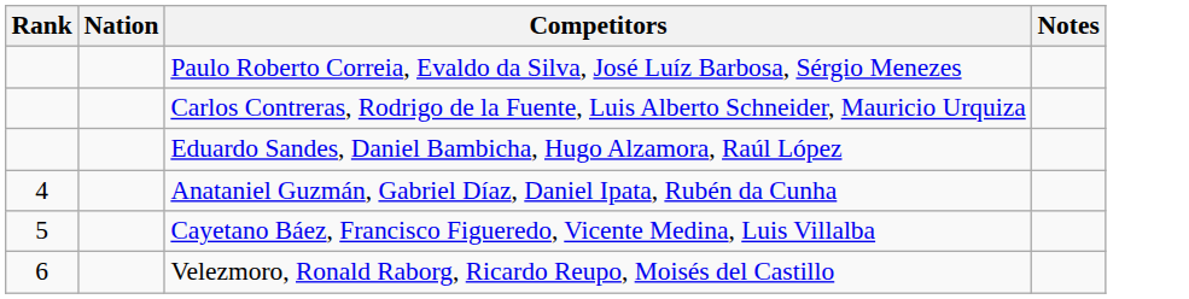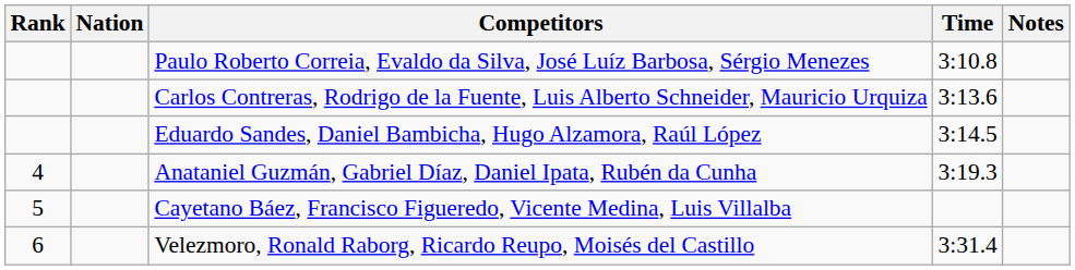 <table class="wikitable sortable" style="text-align:center">
 <tr>
 <th>Rank</th>
 <th>Nation</th>
 <th>Competitors</th>
+<th>Time</th>
 <th>Notes</th>
 </tr>
 <tr>
 <td></td>
 <td align=left></td>
 <td align=left><a href='#'>Paulo Roberto Correia</a>, <a href='#'>Evaldo da Silva</a>, <a href='#'>José Luíz Barbosa</a>, <a href='#'>Sérgio Menezes</a></td>
+<td>3:10.8</td>
 <td></td>
 </tr>
 <tr>
 <td></td>
 <td align=left></td>
 <td align=left><a href='#'>Carlos Contreras</a>, <a href='#'>Rodrigo de la Fuente</a>, <a href='#'>Luis Alberto Schneider</a>, <a href='#'>Mauricio Urquiza</a></td>
+<td>3:13.6</td>
 <td></td>
 </tr>
 <tr>
 <td></td>
 <td align=left></td>
 <td align=left><a href='#'>Eduardo Sandes</a>, <a href='#'>Daniel Bambicha</a>, <a href='#'>Hugo Alzamora</a>, <a href='#'>Raúl López</a></td>
+<td>3:14.5</td>
 <td></td>
 </tr>
 <tr>
 <td>4</td>
 <td align=left></td>
 <td align=left><a href='#'>Anataniel Guzmán</a>, <a href='#'>Gabriel Díaz</a>, <a href='#'>Daniel Ipata</a>, <a href='#'>Rubén da Cunha</a></td>
+<td>3:19.3</td>
 <td></td>
 </tr>
 <tr>
 <td>5</td>
 <td align=left></td>
 <td align=left><a href='#'>Cayetano Báez</a>, <a href='#'>Francisco Figueredo</a>, <a href='#'>Vicente Medina</a>, <a href='#'>Luis Villalba</a></td>
 <td></td>
+<td></td>
 </tr>
 <tr>
 <td>6</td>
 <td align=left></td>
 <td align=left>Velezmoro, <a href='#'>Ronald Raborg</a>, <a href='#'>Ricardo Reupo</a>, <a href='#'>Moisés del Castillo</a></td>
+<td>3:31.4</td>
 <td></td>
 </tr>
 </table>
